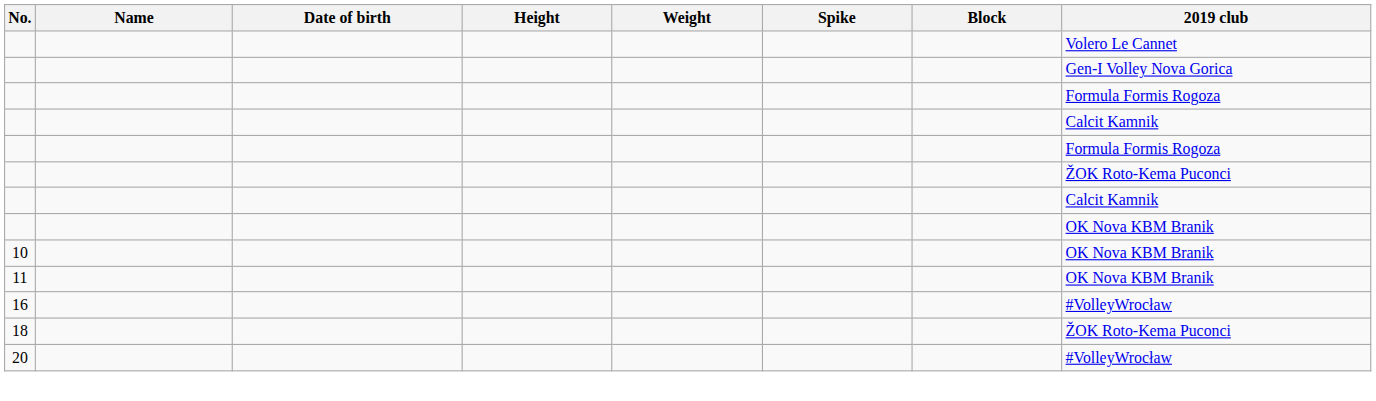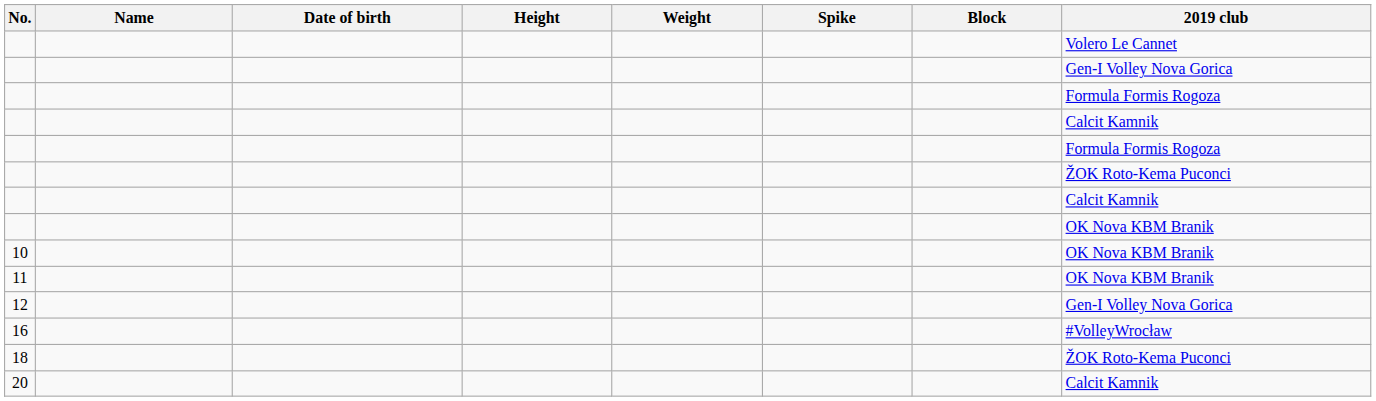 <table class="wikitable sortable" style="font-size:90%; text-align:center;">
 <tr>
 <th>No.</th>
 <th style="width:12em">Name</th>
 <th style="width:14em">Date of birth</th>
 <th style="width:9em">Height</th>
 <th style="width:9em">Weight</th>
 <th style="width:9em">Spike</th>
 <th style="width:9em">Block</th>
 <th style="width:19em">2019 club</th>
 </tr>
 <tr>
 <td></td>
 <td align=left></td>
 <td align=right></td>
 <td></td>
 <td></td>
 <td></td>
 <td></td>
 <td align=left> <a href='#'>Volero Le Cannet</a></td>
 </tr>
 <tr>
 <td></td>
 <td align=left></td>
 <td align=right></td>
 <td></td>
 <td></td>
 <td></td>
 <td></td>
 <td align=left> <a href='#'>Gen-I Volley Nova Gorica</a></td>
 </tr>
 <tr>
 <td></td>
 <td align=left></td>
 <td align=right></td>
 <td></td>
 <td></td>
 <td></td>
 <td></td>
 <td align=left> <a href='#'>Formula Formis Rogoza</a></td>
 </tr>
 <tr>
 <td></td>
 <td align=left></td>
 <td align=right></td>
 <td></td>
 <td></td>
 <td></td>
 <td></td>
 <td align=left> <a href='#'>Calcit Kamnik</a></td>
 </tr>
 <tr>
 <td></td>
 <td align=left></td>
 <td align=right></td>
 <td></td>
 <td></td>
 <td></td>
 <td></td>
 <td align=left> <a href='#'>Formula Formis Rogoza</a></td>
 </tr>
 <tr>
 <td></td>
 <td align=left></td>
 <td align=right></td>
 <td></td>
 <td></td>
 <td></td>
 <td></td>
 <td align=left> <a href='#'>ŽOK Roto-Kema Puconci</a></td>
 </tr>
 <tr>
 <td></td>
 <td align=left></td>
 <td align=right></td>
 <td></td>
 <td></td>
 <td></td>
 <td></td>
 <td align=left> <a href='#'>Calcit Kamnik</a></td>
 </tr>
 <tr>
 <td></td>
 <td align=left></td>
 <td align=right></td>
 <td></td>
 <td></td>
 <td></td>
 <td></td>
 <td align=left> <a href='#'>OK Nova KBM Branik</a></td>
 </tr>
 <tr>
 <td>10</td>
 <td align=left></td>
 <td align=right></td>
 <td></td>
 <td></td>
 <td></td>
 <td></td>
 <td align=left> <a href='#'>OK Nova KBM Branik</a></td>
 </tr>
 <tr>
 <td>11</td>
 <td align=left></td>
 <td align=right></td>
 <td></td>
 <td></td>
 <td></td>
 <td></td>
 <td align=left> <a href='#'>OK Nova KBM Branik</a></td>
 </tr>
 <tr>
+<td>12</td>
+<td align=left></td>
+<td align=right></td>
+<td></td>
+<td></td>
+<td></td>
+<td></td>
+<td align=left> <a href='#'>Gen-I Volley Nova Gorica</a></td>
+</tr>
+<tr>
 <td>16</td>
 <td align=left></td>
 <td align=right></td>
 <td></td>
 <td></td>
 <td></td>
 <td></td>
 <td align=left> <a href='#'>#VolleyWrocław</a></td>
 </tr>
 <tr>
 <td>18</td>
 <td align=left></td>
 <td align=right></td>
 <td></td>
 <td></td>
 <td></td>
 <td></td>
 <td align=left> <a href='#'>ŽOK Roto-Kema Puconci</a></td>
 </tr>
 <tr>
 <td>20</td>
 <td align=left></td>
 <td align=right></td>
 <td></td>
 <td></td>
 <td></td>
 <td></td>
-<td align=left> <a href='#'>#VolleyWrocław</a></td>
+<td align=left> <a href='#'>Calcit Kamnik</a></td>
 </tr>
 </table>
